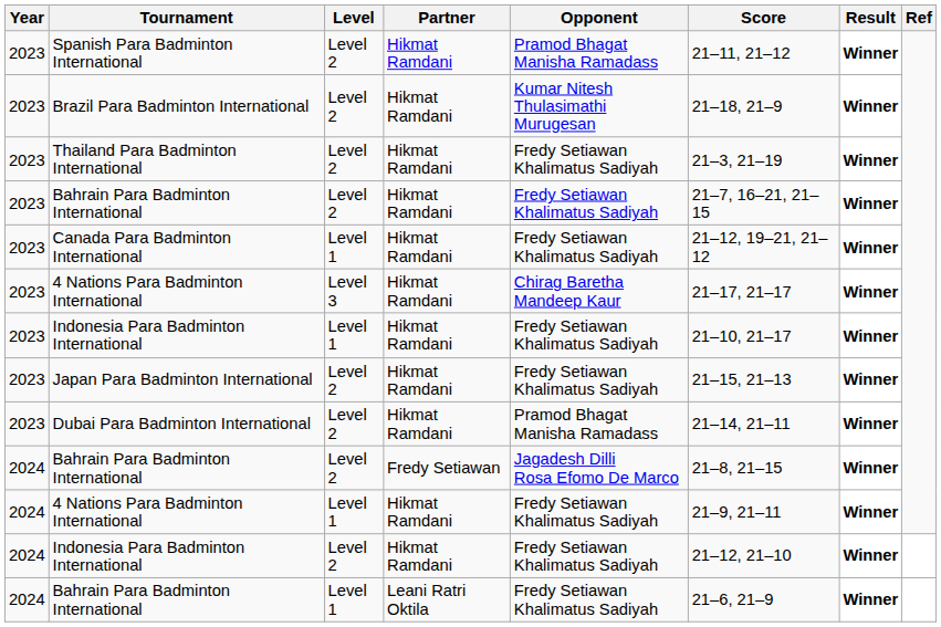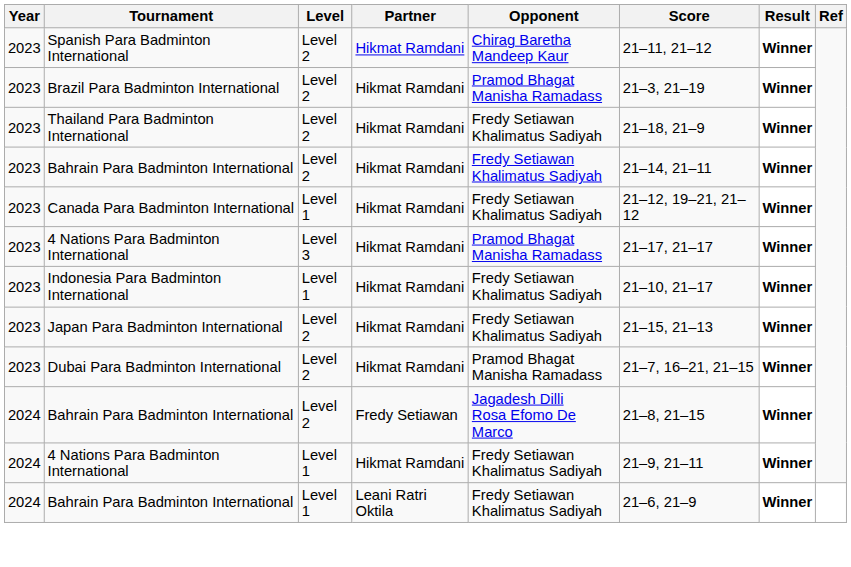 <table class="sortable wikitable" style="font-size: 95%;">
 <tr>
 <th>Year</th>
 <th>Tournament</th>
 <th>Level</th>
 <th>Partner</th>
 <th>Opponent</th>
 <th>Score</th>
 <th>Result</th>
 <th>Ref</th>
 </tr>
 <tr>
 <td align="center">2023</td>
 <td align="left">Spanish Para Badminton International</td>
 <td>Level 2</td>
 <td align="left"> <a href='#'>Hikmat Ramdani</a></td>
-<td align="left"> <a href='#'>Pramod Bhagat</a><br> <a href='#'>Manisha Ramadass</a></td>
+<td align="left"> <a href='#'>Chirag Baretha</a><br>  <a href='#'>Mandeep Kaur</a></td>
 <td align="left">21–11, 21–12</td>
 <td style="text-align:left; background:white"> <strong>Winner</strong></td>
 </tr>
 <tr>
 <td align="center">2023</td>
 <td align="left">Brazil Para Badminton International</td>
 <td>Level 2</td>
 <td align="left"> Hikmat Ramdani</td>
-<td align="left"> <a href='#'>Kumar Nitesh</a> <br>  <a href='#'>Thulasimathi Murugesan</a></td>
-<td align="left">21–18, 21–9</td>
+<td align="left"> <a href='#'>Pramod Bhagat</a><br> <a href='#'>Manisha Ramadass</a></td>
+<td align="left">21–3, 21–19</td>
 <td style="text-align:left; background:white"> <strong>Winner</strong></td>
 </tr>
 <tr>
 <td align="center">2023</td>
 <td align="left">Thailand Para Badminton International</td>
 <td>Level 2</td>
 <td align="left"> Hikmat Ramdani</td>
 <td align="left"> Fredy Setiawan<br>  Khalimatus Sadiyah</td>
-<td align="left">21–3, 21–19</td>
+<td align="left">21–18, 21–9</td>
 <td style="text-align:left; background:white"> <strong>Winner</strong></td>
 </tr>
 <tr>
 <td align="center">2023</td>
 <td align="left">Bahrain Para Badminton International</td>
 <td>Level 2</td>
 <td align="left"> Hikmat Ramdani</td>
 <td align="left"> <a href='#'>Fredy Setiawan</a> <br>  <a href='#'>Khalimatus Sadiyah</a></td>
-<td align="left">21–7, 16–21, 21–15</td>
+<td align="left">21–14, 21–11</td>
 <td style="text-align:left; background:white"> <strong>Winner</strong></td>
 </tr>
 <tr>
 <td align="center">2023</td>
 <td align="left">Canada Para Badminton International</td>
 <td>Level 1</td>
 <td align="left"> Hikmat Ramdani</td>
 <td align="left"> Fredy Setiawan<br>  Khalimatus Sadiyah</td>
 <td align="left">21–12, 19–21, 21–12</td>
 <td style="text-align:left; background:white"> <strong>Winner</strong></td>
 </tr>
 <tr>
 <td align="center">2023</td>
 <td align="left">4 Nations Para Badminton International</td>
 <td align="left">Level 3</td>
 <td align="left"> Hikmat Ramdani</td>
-<td align="left"> <a href='#'>Chirag Baretha</a><br>  <a href='#'>Mandeep Kaur</a></td>
+<td align="left"> <a href='#'>Pramod Bhagat</a><br> <a href='#'>Manisha Ramadass</a></td>
 <td align="left">21–17, 21–17</td>
 <td style="text-align:left; background:white"> <strong>Winner</strong></td>
 </tr>
 <tr>
 <td align="center">2023</td>
 <td align="left">Indonesia Para Badminton International</td>
 <td>Level 1</td>
 <td align="left"> Hikmat Ramdani</td>
 <td align="left"> Fredy Setiawan<br>  Khalimatus Sadiyah</td>
 <td align="left">21–10, 21–17</td>
 <td style="text-align:left; background:white"> <strong>Winner</strong></td>
 </tr>
 <tr>
 <td align="center">2023</td>
 <td align="left">Japan Para Badminton International</td>
 <td align="left">Level 2</td>
 <td align="left"> Hikmat Ramdani</td>
 <td align="left"> Fredy Setiawan<br>  Khalimatus Sadiyah</td>
 <td align="left">21–15, 21–13</td>
 <td style="text-align:left; background:white"> <strong>Winner</strong></td>
 </tr>
 <tr>
 <td align="center">2023</td>
 <td align="left">Dubai Para Badminton International</td>
 <td>Level 2</td>
 <td align="left"> Hikmat Ramdani</td>
 <td align="left"> Pramod Bhagat<br> Manisha Ramadass</td>
-<td align="left">21–14, 21–11</td>
+<td align="left">21–7, 16–21, 21–15</td>
 <td style="text-align:left; background:white"> <strong>Winner</strong></td>
 </tr>
 <tr>
 <td align="center">2024</td>
 <td align="left">Bahrain Para Badminton International</td>
 <td>Level 2</td>
 <td align="left"> Fredy Setiawan</td>
 <td align="left"> <a href='#'>Jagadesh Dilli</a> <br>  <a href='#'>Rosa Efomo De Marco</a></td>
 <td align="left">21–8, 21–15</td>
 <td style="text-align:left; background:white"> <strong>Winner</strong></td>
 </tr>
 <tr>
 <td align="center">2024</td>
 <td align="left">4 Nations Para Badminton International</td>
 <td align="left">Level 1</td>
 <td align="left"> Hikmat Ramdani</td>
 <td align="left"> Fredy Setiawan<br>  Khalimatus Sadiyah</td>
 <td align="left">21–9, 21–11</td>
 <td style="text-align:left; background:white"> <strong>Winner</strong></td>
 </tr>
 <tr>
 <td align="center">2024</td>
-<td align="left">Indonesia Para Badminton International</td>
-<td align="left">Level 2</td>
-<td align="left"> Hikmat Ramdani</td>
-<td align="left"> Fredy Setiawan<br>  Khalimatus Sadiyah</td>
-<td align="left">21–12, 21–10</td>
-<td style="text-align:left; background:white"> <strong>Winner</strong></td>
-<td style="text-align:center; background:white"></td>
-</tr>
-<tr>
-<td align="center">2024</td>
 <td align="left">Bahrain Para Badminton International</td>
 <td align="left">Level 1</td>
 <td align="left"> Leani Ratri Oktila</td>
 <td align="left"> Fredy Setiawan<br>  Khalimatus Sadiyah</td>
 <td align="left">21–6, 21–9</td>
 <td style="text-align:left; background:white"> <strong>Winner</strong></td>
 <td style="text-align:center; background:white"></td>
 </tr>
 </table>
